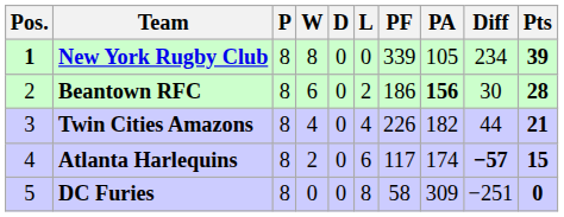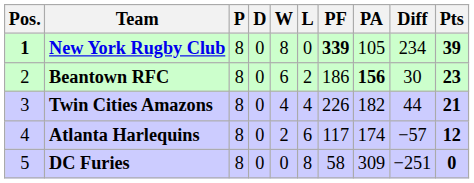 <table class="wikitable" style="text-align: center;">
 <tr>
 <th>Pos.</th>
 <th>Team</th>
 <th>P</th>
+<th>D</th>
 <th>W</th>
-<th>D</th>
 <th>L</th>
 <th>PF</th>
 <th>PA</th>
 <th>Diff</th>
 <th>Pts</th>
 </tr>
 <tr bgcolor="ccffcc">
 <td><strong>1</strong></td>
 <td align="left"><strong><a href='#'>New York Rugby Club</a></strong></td>
 <td>8</td>
+<td>0</td>
 <td>8</td>
 <td>0</td>
-<td>0</td>
-<td>339</td>
+<td><strong>339</strong></td>
 <td>105</td>
 <td>234</td>
 <td><strong>39</strong></td>
 </tr>
 <tr bgcolor="ccffcc">
 <td>2</td>
 <td align="left"><strong>Beantown RFC</strong></td>
 <td>8</td>
+<td>0</td>
 <td>6</td>
-<td>0</td>
 <td>2</td>
 <td>186</td>
 <td><strong>156</strong></td>
 <td>30</td>
-<td><strong>28</strong></td>
+<td><strong>23</strong></td>
 </tr>
 <tr bgcolor="ccccff">
 <td>3</td>
 <td align="left"><strong>Twin Cities Amazons</strong></td>
 <td>8</td>
+<td>0</td>
 <td>4</td>
-<td>0</td>
 <td>4</td>
 <td>226</td>
 <td>182</td>
 <td>44</td>
 <td><strong>21</strong></td>
 </tr>
 <tr bgcolor="ccccff">
 <td>4</td>
 <td align="left"><strong>Atlanta Harlequins</strong></td>
 <td>8</td>
+<td>0</td>
 <td>2</td>
-<td>0</td>
 <td>6</td>
 <td>117</td>
 <td>174</td>
-<td><strong>−57</strong></td>
-<td><strong>15</strong></td>
+<td>−57</td>
+<td><strong>12</strong></td>
 </tr>
 <tr bgcolor="ccccff">
 <td>5</td>
 <td align="left"><strong>DC Furies</strong></td>
 <td>8</td>
 <td>0</td>
 <td>0</td>
 <td>8</td>
 <td>58</td>
 <td>309</td>
 <td>−251</td>
 <td><strong>0</strong></td>
 </tr>
 </table>
